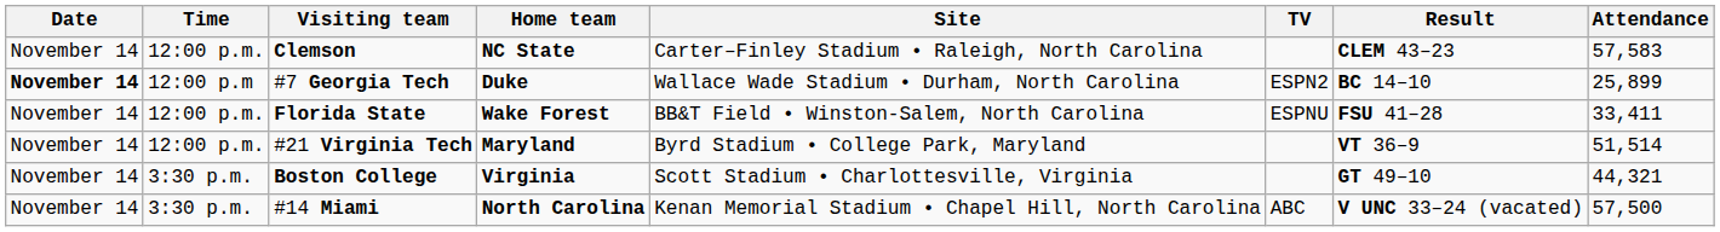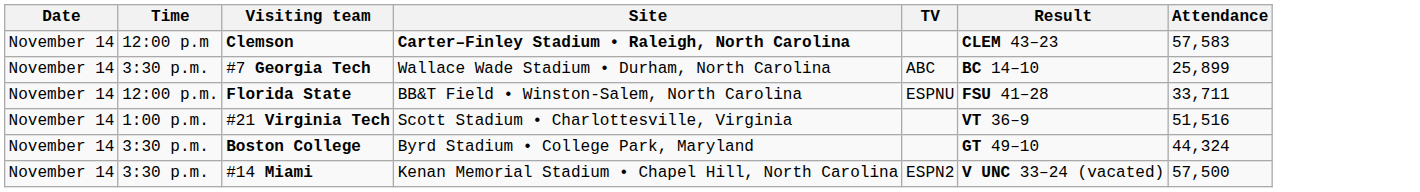 <table class="wikitable" style="font-size:95%;">
 <tr>
 <th>Date</th>
 <th>Time</th>
 <th>Visiting team</th>
-<th>Home team</th>
 <th>Site</th>
 <th>TV</th>
 <th>Result</th>
 <th>Attendance</th>
 </tr>
 <tr bgcolor=>
 <td>November 14</td>
-<td>12:00 p.m.</td>
+<td>12:00 p.m</td>
 <td><strong>Clemson</strong></td>
-<td><strong>NC State</strong></td>
-<td>Carter–Finley Stadium • Raleigh, North Carolina</td>
+<td><strong>Carter–Finley Stadium • Raleigh, North Carolina</strong></td>
 <td></td>
 <td><strong>CLEM</strong> 43–23</td>
 <td>57,583</td>
 </tr>
 <tr bgcolor=>
-<td><strong>November 14</strong></td>
-<td>12:00 p.m</td>
+<td>November 14</td>
+<td>3:30 p.m.</td>
 <td>#7 <strong>Georgia Tech</strong></td>
-<td><strong>Duke</strong></td>
 <td>Wallace Wade Stadium • Durham, North Carolina</td>
-<td>ESPN2</td>
+<td>ABC</td>
 <td><strong>BC</strong> 14–10</td>
 <td>25,899</td>
 </tr>
 <tr bgcolor=>
 <td>November 14</td>
 <td>12:00 p.m.</td>
 <td><strong>Florida State</strong></td>
-<td><strong>Wake Forest</strong></td>
 <td>BB&T Field • Winston-Salem, North Carolina</td>
 <td>ESPNU</td>
 <td><strong>FSU</strong> 41–28</td>
-<td>33,411</td>
+<td>33,711</td>
 </tr>
 <tr bgcolor=>
 <td>November 14</td>
-<td>12:00 p.m.</td>
+<td>1:00 p.m.</td>
 <td>#21 <strong>Virginia Tech</strong></td>
-<td><strong>Maryland</strong></td>
-<td>Byrd Stadium • College Park, Maryland</td>
+<td>Scott Stadium • Charlottesville, Virginia</td>
 <td></td>
 <td><strong>VT</strong> 36–9</td>
-<td>51,514</td>
+<td>51,516</td>
 </tr>
 <tr bgcolor=>
 <td>November 14</td>
 <td>3:30 p.m.</td>
 <td><strong>Boston College</strong></td>
-<td><strong>Virginia</strong></td>
-<td>Scott Stadium • Charlottesville, Virginia</td>
+<td>Byrd Stadium • College Park, Maryland</td>
 <td></td>
 <td><strong>GT</strong> 49–10</td>
-<td>44,321</td>
+<td>44,324</td>
 </tr>
 <tr bgcolor=>
 <td>November 14</td>
 <td>3:30 p.m.</td>
 <td>#14 <strong>Miami</strong></td>
-<td><strong>North Carolina</strong></td>
 <td>Kenan Memorial Stadium • Chapel Hill, North Carolina</td>
-<td>ABC</td>
+<td>ESPN2</td>
 <td><strong>V UNC</strong> 33–24 (vacated)</td>
 <td>57,500</td>
 </tr>
 </table>
